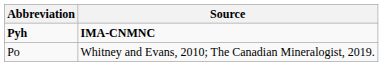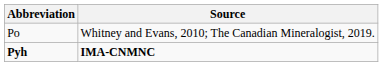 <table class="wikitable">
 <tr>
 <th><strong>Abbreviation</strong></th>
 <th><strong>Source</strong></th>
 </tr>
 <tr>
+<td>Po</td>
+<td>Whitney and Evans, 2010; The Canadian Mineralogist, 2019.</td>
+</tr>
+<tr>
 <td><strong>Pyh</strong></td>
 <td><strong>IMA-CNMNC</strong></td>
 </tr>
-<tr>
-<td>Po</td>
-<td>Whitney and Evans, 2010; The Canadian Mineralogist, 2019.</td>
-</tr>
 </table>
